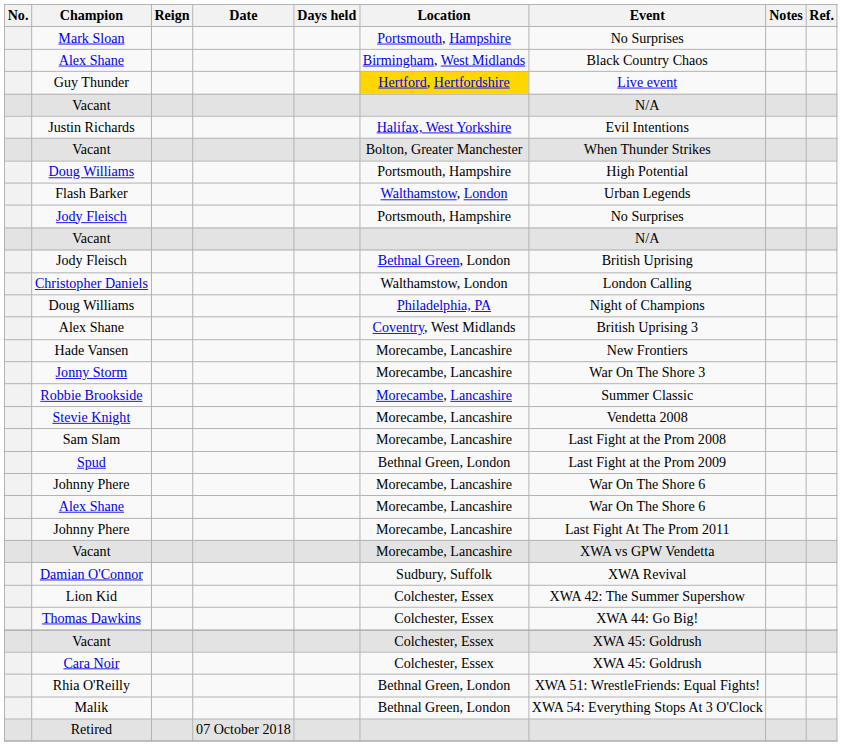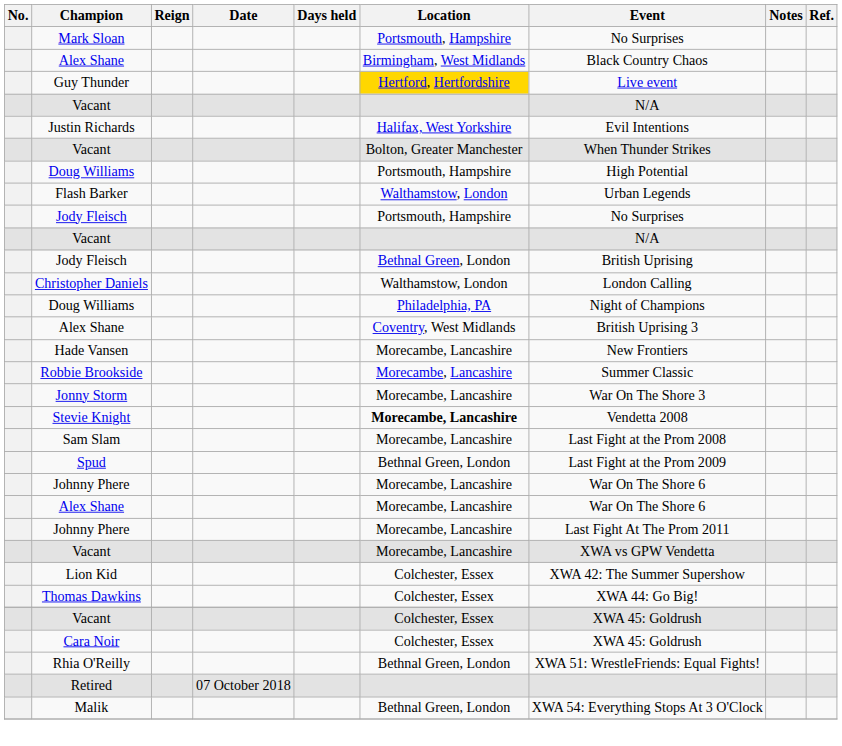 <table class="wikitable sortable" style="text-align: center">
 <tr>
 <th>No.</th>
 <th>Champion</th>
 <th>Reign</th>
 <th>Date</th>
 <th>Days held</th>
 <th>Location</th>
 <th>Event</th>
 <th>Notes</th>
 <th>Ref.</th>
 </tr>
 <tr>
 <th></th>
 <td><a href='#'>Mark Sloan</a></td>
 <td></td>
 <td></td>
 <td></td>
 <td><a href='#'>Portsmouth</a>, <a href='#'>Hampshire</a></td>
 <td>No Surprises</td>
 <td></td>
 <td></td>
 </tr>
 <tr>
 <th></th>
 <td><a href='#'>Alex Shane</a></td>
 <td></td>
 <td></td>
 <td></td>
 <td><a href='#'>Birmingham</a>, <a href='#'>West Midlands</a></td>
 <td>Black Country Chaos</td>
 <td></td>
 <td></td>
 </tr>
 <tr>
 <th></th>
 <td>Guy Thunder</td>
 <td></td>
 <td></td>
 <td></td>
 <td style="background: gold;"><a href='#'>Hertford</a>, <a href='#'>Hertfordshire</a></td>
 <td><a href='#'>Live event</a></td>
 <td></td>
 <td></td>
 </tr>
 <tr style="background-color:#e3e3e3">
 <td></td>
 <td>Vacant</td>
 <td></td>
 <td></td>
 <td></td>
 <td></td>
 <td>N/A</td>
 <td></td>
 <td></td>
 </tr>
 <tr>
 <th></th>
 <td>Justin Richards</td>
 <td></td>
 <td></td>
 <td></td>
 <td><a href='#'>Halifax, West Yorkshire</a></td>
 <td>Evil Intentions</td>
 <td></td>
 <td></td>
 </tr>
 <tr style="background-color:#e3e3e3">
 <td></td>
 <td>Vacant</td>
 <td></td>
 <td></td>
 <td></td>
 <td>Bolton, Greater Manchester</td>
 <td>When Thunder Strikes</td>
 <td></td>
 <td></td>
 </tr>
 <tr>
 <th></th>
 <td><a href='#'>Doug Williams</a></td>
 <td></td>
 <td></td>
 <td></td>
 <td>Portsmouth, Hampshire</td>
 <td>High Potential</td>
 <td></td>
 <td></td>
 </tr>
 <tr>
 <th></th>
 <td>Flash Barker</td>
 <td></td>
 <td></td>
 <td></td>
 <td><a href='#'>Walthamstow</a>, <a href='#'>London</a></td>
 <td>Urban Legends</td>
 <td></td>
 <td></td>
 </tr>
 <tr>
 <th></th>
 <td><a href='#'>Jody Fleisch</a></td>
 <td></td>
 <td></td>
 <td></td>
 <td>Portsmouth, Hampshire</td>
 <td>No Surprises</td>
 <td></td>
 <td></td>
 </tr>
 <tr style="background-color:#e3e3e3">
 <td></td>
 <td>Vacant</td>
 <td></td>
 <td></td>
 <td></td>
 <td></td>
 <td>N/A</td>
 <td></td>
 <td></td>
 </tr>
 <tr>
 <th></th>
 <td>Jody Fleisch</td>
 <td></td>
 <td></td>
 <td></td>
 <td><a href='#'>Bethnal Green</a>, London</td>
 <td>British Uprising</td>
 <td></td>
 <td></td>
 </tr>
 <tr>
 <th></th>
 <td><a href='#'>Christopher Daniels</a></td>
 <td></td>
 <td></td>
 <td></td>
 <td>Walthamstow, London</td>
 <td>London Calling</td>
 <td></td>
 <td></td>
 </tr>
 <tr>
 <th></th>
 <td>Doug Williams</td>
 <td></td>
 <td></td>
 <td></td>
 <td><a href='#'>Philadelphia, PA</a></td>
 <td>Night of Champions</td>
 <td></td>
 <td></td>
 </tr>
 <tr>
 <th></th>
 <td>Alex Shane</td>
 <td></td>
 <td></td>
 <td></td>
 <td><a href='#'>Coventry</a>, West Midlands</td>
 <td>British Uprising 3</td>
 <td></td>
 <td></td>
 </tr>
 <tr>
 <th></th>
 <td>Hade Vansen</td>
 <td></td>
 <td></td>
 <td></td>
 <td>Morecambe, Lancashire</td>
 <td>New Frontiers</td>
 <td></td>
 <td></td>
 </tr>
 <tr>
 <th></th>
+<td><a href='#'>Robbie Brookside</a></td>
+<td></td>
+<td></td>
+<td></td>
+<td><a href='#'>Morecambe</a>, <a href='#'>Lancashire</a></td>
+<td>Summer Classic</td>
+<td></td>
+<td></td>
+</tr>
+<tr>
+<th></th>
 <td><a href='#'>Jonny Storm</a></td>
 <td></td>
 <td></td>
 <td></td>
 <td>Morecambe, Lancashire</td>
 <td>War On The Shore 3</td>
 <td></td>
 <td></td>
 </tr>
 <tr>
 <th></th>
-<td><a href='#'>Robbie Brookside</a></td>
-<td></td>
-<td></td>
-<td></td>
-<td><a href='#'>Morecambe</a>, <a href='#'>Lancashire</a></td>
-<td>Summer Classic</td>
-<td></td>
-<td></td>
-</tr>
-<tr>
-<th></th>
 <td><a href='#'>Stevie Knight</a></td>
 <td></td>
 <td></td>
 <td></td>
-<td>Morecambe, Lancashire</td>
+<td><strong>Morecambe, Lancashire</strong></td>
 <td>Vendetta 2008</td>
 <td></td>
 <td></td>
 </tr>
 <tr>
 <th></th>
 <td>Sam Slam</td>
 <td></td>
 <td></td>
 <td></td>
 <td>Morecambe, Lancashire</td>
 <td>Last Fight at the Prom 2008</td>
 <td></td>
 <td></td>
 </tr>
 <tr>
 <th></th>
 <td><a href='#'>Spud</a></td>
 <td></td>
 <td></td>
 <td></td>
 <td>Bethnal Green, London</td>
 <td>Last Fight at the Prom 2009</td>
 <td></td>
 <td></td>
 </tr>
 <tr>
 <th></th>
 <td>Johnny Phere</td>
 <td></td>
 <td></td>
 <td></td>
 <td>Morecambe, Lancashire</td>
 <td>War On The Shore 6</td>
 <td></td>
 <td></td>
 </tr>
 <tr>
 <th></th>
 <td><a href='#'>Alex Shane</a></td>
 <td></td>
 <td></td>
 <td></td>
 <td>Morecambe, Lancashire</td>
 <td>War On The Shore 6</td>
 <td></td>
 <td></td>
 </tr>
 <tr>
 <th></th>
 <td>Johnny Phere</td>
 <td></td>
 <td></td>
 <td></td>
 <td>Morecambe, Lancashire</td>
 <td>Last Fight At The Prom 2011</td>
 <td></td>
 <td></td>
 </tr>
 <tr style="background-color:#e3e3e3">
 <td></td>
 <td>Vacant</td>
 <td></td>
 <td></td>
 <td></td>
 <td>Morecambe, Lancashire</td>
 <td>XWA vs GPW Vendetta</td>
 <td></td>
 <td></td>
 </tr>
 <tr>
 <th></th>
-<td><a href='#'>Damian O'Connor</a></td>
-<td></td>
-<td></td>
-<td></td>
-<td>Sudbury, Suffolk</td>
-<td>XWA Revival</td>
-<td></td>
-<td></td>
-</tr>
-<tr>
-<th></th>
 <td>Lion Kid</td>
 <td></td>
 <td></td>
 <td></td>
 <td>Colchester, Essex</td>
 <td>XWA 42: The Summer Supershow</td>
 <td></td>
 <td></td>
 </tr>
 <tr>
 <th></th>
 <td><a href='#'>Thomas Dawkins</a></td>
 <td></td>
 <td></td>
 <td></td>
 <td>Colchester, Essex</td>
 <td>XWA 44: Go Big!</td>
 <td></td>
 <td></td>
 </tr>
 <tr>
 </tr>
 <tr style="background-color:#e3e3e3">
 <td></td>
 <td>Vacant</td>
 <td></td>
 <td></td>
 <td></td>
 <td>Colchester, Essex</td>
 <td>XWA 45: Goldrush</td>
 <td></td>
 <td></td>
 </tr>
 <tr>
 <th></th>
 <td><a href='#'>Cara Noir</a></td>
 <td></td>
 <td></td>
 <td></td>
 <td>Colchester, Essex</td>
 <td>XWA 45: Goldrush</td>
 <td></td>
 <td></td>
 </tr>
 <tr>
 <th></th>
 <td>Rhia O'Reilly</td>
 <td></td>
 <td></td>
 <td></td>
 <td>Bethnal Green, London</td>
 <td>XWA 51: WrestleFriends: Equal Fights!</td>
 <td></td>
 <td></td>
 </tr>
-<tr>
-<th></th>
-<td>Malik</td>
-<td></td>
-<td></td>
-<td></td>
-<td>Bethnal Green, London</td>
-<td>XWA 54: Everything Stops At 3 O'Clock</td>
-<td></td>
-<td></td>
-</tr>
 <tr style="background-color:#e3e3e3">
 <td></td>
 <td>Retired</td>
 <td></td>
 <td>07 October 2018</td>
 <td></td>
 <td></td>
 <td></td>
 <td></td>
 <td></td>
 </tr>
 <tr>
+<th></th>
+<td>Malik</td>
+<td></td>
+<td></td>
+<td></td>
+<td>Bethnal Green, London</td>
+<td>XWA 54: Everything Stops At 3 O'Clock</td>
+<td></td>
+<td></td>
+</tr>
+<tr>
 </tr>
 </table>
